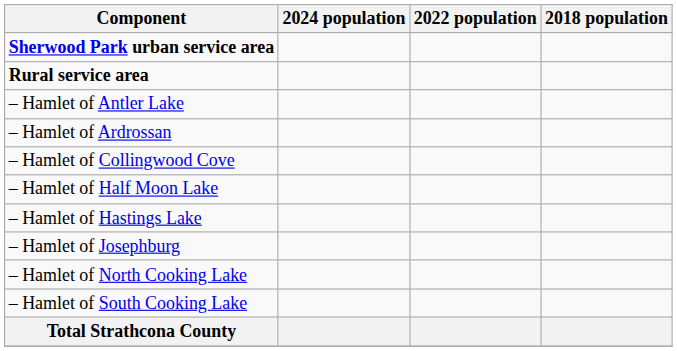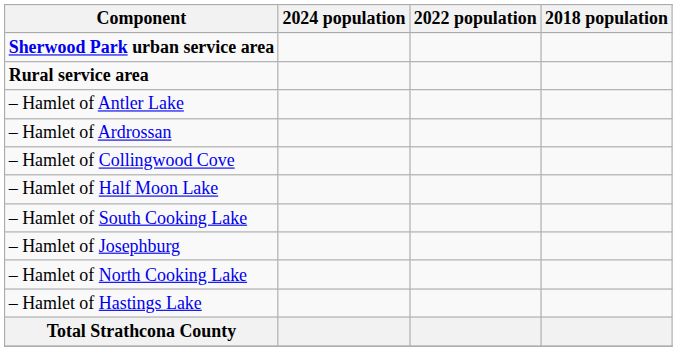 <table class="wikitable">
 <tr>
 <th>Component</th>
 <th>2024 population</th>
 <th>2022 population</th>
 <th>2018 population</th>
 </tr>
 <tr>
 <td><strong><a href='#'>Sherwood Park</a> urban service area</strong></td>
 <td align=center><strong></strong></td>
 <td align=center><strong></strong></td>
 <td align=center><strong></strong></td>
 </tr>
 <tr>
 <td><strong>Rural service area</strong></td>
 <td align=center><strong></strong></td>
 <td align=center><strong></strong></td>
 <td align=center><strong></strong></td>
 </tr>
 <tr>
 <td>– Hamlet of <a href='#'>Antler Lake</a></td>
 <td align=center></td>
 <td align=center></td>
 <td align=center></td>
 </tr>
 <tr>
 <td>– Hamlet of <a href='#'>Ardrossan</a></td>
 <td align=center></td>
 <td align=center></td>
 <td align=center></td>
 </tr>
 <tr>
 <td>– Hamlet of <a href='#'>Collingwood Cove</a></td>
 <td align=center></td>
 <td align=center></td>
 <td align=center></td>
 </tr>
 <tr>
 <td>– Hamlet of <a href='#'>Half Moon Lake</a></td>
 <td align=center></td>
 <td align=center></td>
 <td align=center></td>
 </tr>
 <tr>
-<td>– Hamlet of <a href='#'>Hastings Lake</a></td>
+<td>– Hamlet of <a href='#'>South Cooking Lake</a></td>
 <td align=center></td>
 <td align=center></td>
 <td align=center></td>
 </tr>
 <tr>
 <td>– Hamlet of <a href='#'>Josephburg</a></td>
 <td align=center></td>
 <td align=center></td>
 <td align=center></td>
 </tr>
 <tr>
 <td>– Hamlet of <a href='#'>North Cooking Lake</a></td>
 <td align=center></td>
 <td align=center></td>
 <td align=center></td>
 </tr>
 <tr>
-<td>– Hamlet of <a href='#'>South Cooking Lake</a></td>
+<td>– Hamlet of <a href='#'>Hastings Lake</a></td>
 <td align=center></td>
 <td align=center></td>
 <td align=center></td>
 </tr>
 <tr class="sortbottom" align="center" style="background: #f2f2f2;">
 <td><strong>Total Strathcona County</strong></td>
 <td align=center><strong></strong></td>
 <td align=center><strong></strong></td>
 <td align=center><strong></strong></td>
 </tr>
 <tr>
 </tr>
 </table>
